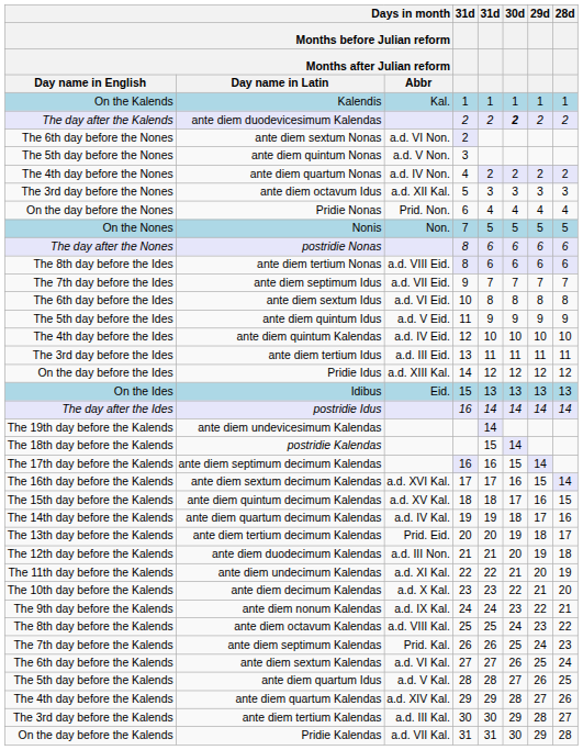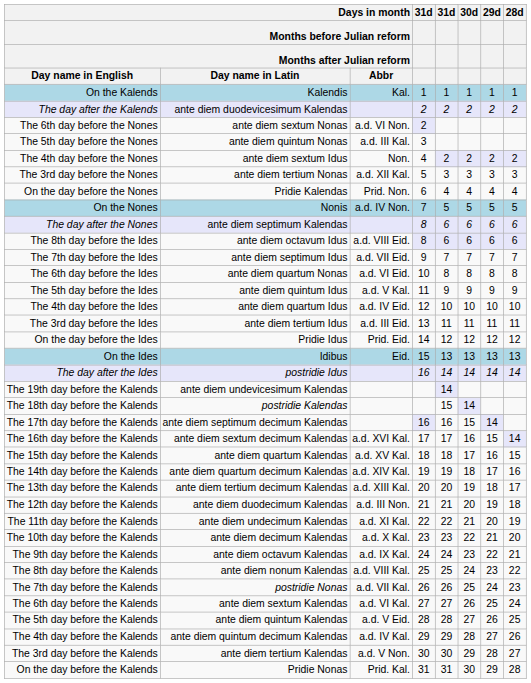 <table class="wikitable" style="white-space: nowrap;">
 <tr>
 <th ! colspan=3 style="text-align:right;">Days in month</th>
 <th>31d</th>
 <th>31d</th>
 <th>30d</th>
 <th>29d</th>
 <th>28d</th>
 </tr>
 <tr style="vertical-align:top;line-height:90%">
 <th ! colspan=3 style="text-align:right;"><br>Months before Julian reform</th>
 <th><small></small></th>
 <th></th>
 <th></th>
 <th><small></small></th>
 <th><small></small></th>
 </tr>
 <tr style="vertical-align:top;line-height:90%">
 <th ! colspan=3 style="text-align:right;"><br>Months after Julian reform</th>
 <th><small></small></th>
 <th><small></small></th>
 <th><small></small></th>
 <th><small></small></th>
 <th><small></small></th>
 </tr>
 <tr>
 <th>Day name in English</th>
 <th>Day name in Latin</th>
 <th>Abbr</th>
 <th></th>
 <th></th>
 <th></th>
 <th></th>
 <th></th>
 </tr>
 <tr align=center style="background-color:lightblue;">
 <td align=right>On the Kalends</td>
 <td align=right>Kalendis</td>
 <td align=right>Kal.</td>
 <td>1</td>
 <td>1</td>
 <td>1</td>
 <td>1</td>
 <td>1</td>
 </tr>
 <tr align=center style="background-color:lavender;">
 <td align=right><em>The day after the Kalends</em></td>
 <td align=right>ante diem duodevicesimum Kalendas</td>
 <td></td>
 <td><em>2</em></td>
 <td><em>2</em></td>
-<td><strong><em>2</em></strong></td>
+<td><em>2</em></td>
 <td><em>2</em></td>
 <td><em>2</em></td>
 </tr>
 <tr align=center>
 <td align=right>The 6th day before the Nones</td>
 <td align=right>ante diem sextum Nonas</td>
 <td align=right>a.d. VI Non.</td>
 <td style="background-color:lavender">2</td>
 <td> </td>
 <td> </td>
 <td> </td>
 <td> </td>
 </tr>
 <tr align=center>
 <td align=right>The 5th day before the Nones</td>
 <td align=right>ante diem quintum Nonas</td>
-<td align=right>a.d. V Non.</td>
+<td align=right>a.d. III Kal.</td>
 <td>3</td>
 <td> </td>
 <td> </td>
 <td> </td>
 <td> </td>
 </tr>
 <tr align=center>
 <td align=right>The 4th day before the Nones</td>
-<td align=right>ante diem quartum Nonas</td>
-<td align=right>a.d. IV Non.</td>
+<td align=right>ante diem sextum Idus</td>
+<td align=right>Non.</td>
 <td>4</td>
 <td bgcolor=lavender>2</td>
 <td bgcolor=lavender>2</td>
 <td bgcolor=lavender>2</td>
 <td bgcolor=lavender>2</td>
 </tr>
 <tr align=center>
 <td align=right>The 3rd day before the Nones</td>
-<td align=right>ante diem octavum Idus</td>
+<td align=right>ante diem tertium Nonas</td>
 <td align=right>a.d. XII Kal.</td>
 <td>5</td>
 <td>3</td>
 <td>3</td>
 <td>3</td>
 <td>3</td>
 </tr>
 <tr align=center>
 <td align=right>On the day before the Nones</td>
-<td align=right>Pridie Nonas</td>
+<td align=right>Pridie Kalendas</td>
 <td align=right>Prid. Non.</td>
 <td>6</td>
 <td>4</td>
 <td>4</td>
 <td>4</td>
 <td>4</td>
 </tr>
 <tr align=center style="background-color:lightblue;">
 <td align=right>On the Nones</td>
 <td align=right>Nonis</td>
-<td align=right>Non.</td>
+<td align=right>a.d. IV Non.</td>
 <td>7</td>
 <td>5</td>
 <td>5</td>
 <td>5</td>
 <td>5</td>
 </tr>
 <tr align=center style="background-color:lavender;">
 <td align=right><em>The day after the Nones</em></td>
-<td align=right><em>postridie Nonas</em></td>
+<td align=right>ante diem septimum Kalendas</td>
 <td></td>
 <td><em>8</em></td>
 <td><em>6</em></td>
 <td><em>6</em></td>
 <td><em>6</em></td>
 <td><em>6</em></td>
 </tr>
 <tr align=center>
 <td align=right>The 8th day before the Ides</td>
-<td align=right>ante diem tertium Nonas</td>
+<td align=right>ante diem octavum Idus</td>
 <td align=right>a.d. VIII Eid.</td>
 <td bgcolor=lavender>8</td>
 <td bgcolor=lavender>6</td>
 <td bgcolor=lavender>6</td>
 <td bgcolor=lavender>6</td>
 <td bgcolor=lavender>6</td>
 </tr>
 <tr align=center>
 <td align=right>The 7th day before the Ides</td>
 <td align=right>ante diem septimum Idus</td>
 <td align=right>a.d. VII Eid.</td>
 <td>9</td>
 <td>7</td>
 <td>7</td>
 <td>7</td>
 <td>7</td>
 </tr>
 <tr align=center>
 <td align=right>The 6th day before the Ides</td>
-<td align=right>ante diem sextum Idus</td>
+<td align=right>ante diem quartum Nonas</td>
 <td align=right>a.d. VI Eid.</td>
 <td>10</td>
 <td>8</td>
 <td>8</td>
 <td>8</td>
 <td>8</td>
 </tr>
 <tr align=center>
 <td align=right>The 5th day before the Ides</td>
 <td align=right>ante diem quintum Idus</td>
-<td align=right>a.d. V Eid.</td>
+<td align=right>a.d. V Kal.</td>
 <td>11</td>
 <td>9</td>
 <td>9</td>
 <td>9</td>
 <td>9</td>
 </tr>
 <tr align=center>
 <td align=right>The 4th day before the Ides</td>
-<td align=right>ante diem quintum Kalendas</td>
+<td align=right>ante diem quartum Idus</td>
 <td align=right>a.d. IV Eid.</td>
 <td>12</td>
 <td>10</td>
 <td>10</td>
 <td>10</td>
 <td>10</td>
 </tr>
 <tr align=center>
 <td align=right>The 3rd day before the Ides</td>
 <td align=right>ante diem tertium Idus</td>
 <td align=right>a.d. III Eid.</td>
 <td>13</td>
 <td>11</td>
 <td>11</td>
 <td>11</td>
 <td>11</td>
 </tr>
 <tr align=center>
 <td align=right>On the day before the Ides</td>
 <td align=right>Pridie Idus</td>
-<td align=right>a.d. XIII Kal.</td>
+<td align=right>Prid. Eid.</td>
 <td>14</td>
 <td>12</td>
 <td>12</td>
 <td>12</td>
 <td>12</td>
 </tr>
 <tr align=center style="background-color:lightblue;">
 <td align=right>On the Ides</td>
 <td align=right>Idibus</td>
 <td align=right>Eid.</td>
 <td>15</td>
 <td>13</td>
 <td>13</td>
 <td>13</td>
 <td>13</td>
 </tr>
 <tr align=center style="background-color:lavender;">
 <td align=right><em>The day after the Ides</em></td>
 <td align=right><em>postridie Idus</em></td>
 <td></td>
 <td><em>16</em></td>
 <td><em>14</em></td>
 <td><em>14</em></td>
 <td><em>14</em></td>
 <td><em>14</em></td>
 </tr>
 <tr align=center>
 <td align=right>The 19th day before the Kalends</td>
 <td align=right>ante diem undevicesimum Kalendas</td>
 <td align=right></td>
 <td> </td>
 <td bgcolor=lavender>14</td>
 <td> </td>
 <td> </td>
 <td> </td>
 </tr>
 <tr align=center>
 <td align=right>The 18th day before the Kalends</td>
 <td align=right><em>postridie Kalendas</em></td>
 <td align=right></td>
 <td> </td>
 <td>15</td>
 <td bgcolor=lavender>14</td>
 <td> </td>
 <td> </td>
 </tr>
 <tr align=center>
 <td align=right>The 17th day before the Kalends</td>
 <td align=right>ante diem septimum decimum Kalendas</td>
 <td align=right></td>
 <td bgcolor=lavender>16</td>
 <td>16</td>
 <td>15</td>
 <td bgcolor=lavender>14</td>
 <td> </td>
 </tr>
 <tr align=center>
 <td align=right>The 16th day before the Kalends</td>
 <td align=right>ante diem sextum decimum Kalendas</td>
 <td align=right>a.d. XVI Kal.</td>
 <td>17</td>
 <td>17</td>
 <td>16</td>
 <td>15</td>
 <td bgcolor=lavender>14</td>
 </tr>
 <tr align=center>
 <td align=right>The 15th day before the Kalends</td>
-<td align=right>ante diem quintum decimum Kalendas</td>
+<td align=right>ante diem quartum Kalendas</td>
 <td align=right>a.d. XV Kal.</td>
 <td>18</td>
 <td>18</td>
 <td>17</td>
 <td>16</td>
 <td>15</td>
 </tr>
 <tr align=center>
 <td align=right>The 14th day before the Kalends</td>
 <td align=right>ante diem quartum decimum Kalendas</td>
-<td align=right>a.d. IV Kal.</td>
+<td align=right>a.d. XIV Kal.</td>
 <td>19</td>
 <td>19</td>
 <td>18</td>
 <td>17</td>
 <td>16</td>
 </tr>
 <tr align=center>
 <td align=right>The 13th day before the Kalends</td>
 <td align=right>ante diem tertium decimum Kalendas</td>
-<td align=right>Prid. Eid.</td>
+<td align=right>a.d. XIII Kal.</td>
 <td>20</td>
 <td>20</td>
 <td>19</td>
 <td>18</td>
 <td>17</td>
 </tr>
 <tr align=center>
 <td align=right>The 12th day before the Kalends</td>
 <td align=right>ante diem duodecimum Kalendas</td>
 <td align=right>a.d. III Non.</td>
 <td>21</td>
 <td>21</td>
 <td>20</td>
 <td>19</td>
 <td>18</td>
 </tr>
 <tr align=center>
 <td align=right>The 11th day before the Kalends</td>
 <td align=right>ante diem undecimum Kalendas</td>
 <td align=right>a.d. XI Kal.</td>
 <td>22</td>
 <td>22</td>
 <td>21</td>
 <td>20</td>
 <td>19</td>
 </tr>
 <tr align=center>
 <td align=right>The 10th day before the Kalends</td>
 <td align=right>ante diem decimum Kalendas</td>
 <td align=right>a.d. X Kal.</td>
 <td>23</td>
 <td>23</td>
 <td>22</td>
 <td>21</td>
 <td>20</td>
 </tr>
 <tr align=center>
 <td align=right>The 9th day before the Kalends</td>
-<td align=right>ante diem nonum Kalendas</td>
+<td align=right>ante diem octavum Kalendas</td>
 <td align=right>a.d. IX Kal.</td>
 <td>24</td>
 <td>24</td>
 <td>23</td>
 <td>22</td>
 <td>21</td>
 </tr>
 <tr align=center>
 <td align=right>The 8th day before the Kalends</td>
-<td align=right>ante diem octavum Kalendas</td>
+<td align=right>ante diem nonum Kalendas</td>
 <td align=right>a.d. VIII Kal.</td>
 <td>25</td>
 <td>25</td>
 <td>24</td>
 <td>23</td>
 <td>22</td>
 </tr>
 <tr align=center>
 <td align=right>The 7th day before the Kalends</td>
-<td align=right>ante diem septimum Kalendas</td>
-<td align=right>Prid. Kal.</td>
+<td align=right><em>postridie Nonas</em></td>
+<td align=right>a.d. VII Kal.</td>
 <td>26</td>
 <td>26</td>
 <td>25</td>
 <td>24</td>
 <td>23</td>
 </tr>
 <tr align=center>
 <td align=right>The 6th day before the Kalends</td>
 <td align=right>ante diem sextum Kalendas</td>
 <td align=right>a.d. VI Kal.</td>
 <td>27</td>
 <td>27</td>
 <td>26</td>
 <td>25</td>
 <td>24</td>
 </tr>
 <tr align=center>
 <td align=right>The 5th day before the Kalends</td>
-<td align=right>ante diem quartum Idus</td>
-<td align=right>a.d. V Kal.</td>
+<td align=right>ante diem quintum Kalendas</td>
+<td align=right>a.d. V Eid.</td>
 <td>28</td>
 <td>28</td>
 <td>27</td>
 <td>26</td>
 <td>25</td>
 </tr>
 <tr align=center>
 <td align=right>The 4th day before the Kalends</td>
-<td align=right>ante diem quartum Kalendas</td>
-<td align=right>a.d. XIV Kal.</td>
+<td align=right>ante diem quintum decimum Kalendas</td>
+<td align=right>a.d. IV Kal.</td>
 <td>29</td>
 <td>29</td>
 <td>28</td>
 <td>27</td>
 <td>26</td>
 </tr>
 <tr align=center>
 <td align=right>The 3rd day before the Kalends</td>
 <td align=right>ante diem tertium Kalendas</td>
-<td align=right>a.d. III Kal.</td>
+<td align=right>a.d. V Non.</td>
 <td>30</td>
 <td>30</td>
 <td>29</td>
 <td>28</td>
 <td>27</td>
 </tr>
 <tr align=center>
 <td align=right>On the day before the Kalends</td>
-<td align=right>Pridie Kalendas</td>
-<td align=right>a.d. VII Kal.</td>
+<td align=right>Pridie Nonas</td>
+<td align=right>Prid. Kal.</td>
 <td>31</td>
 <td>31</td>
 <td>30</td>
 <td>29</td>
 <td>28</td>
 </tr>
 </table>
